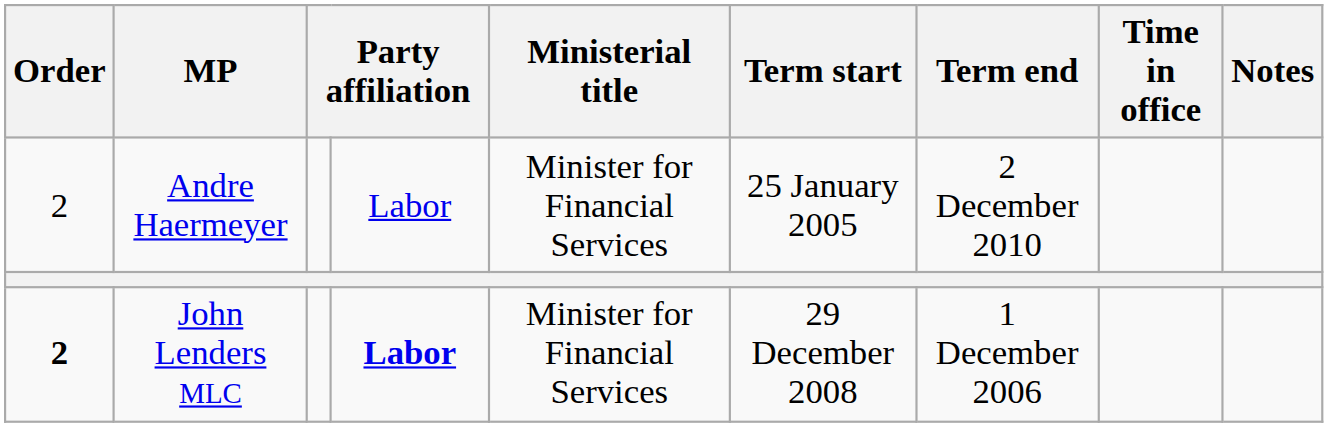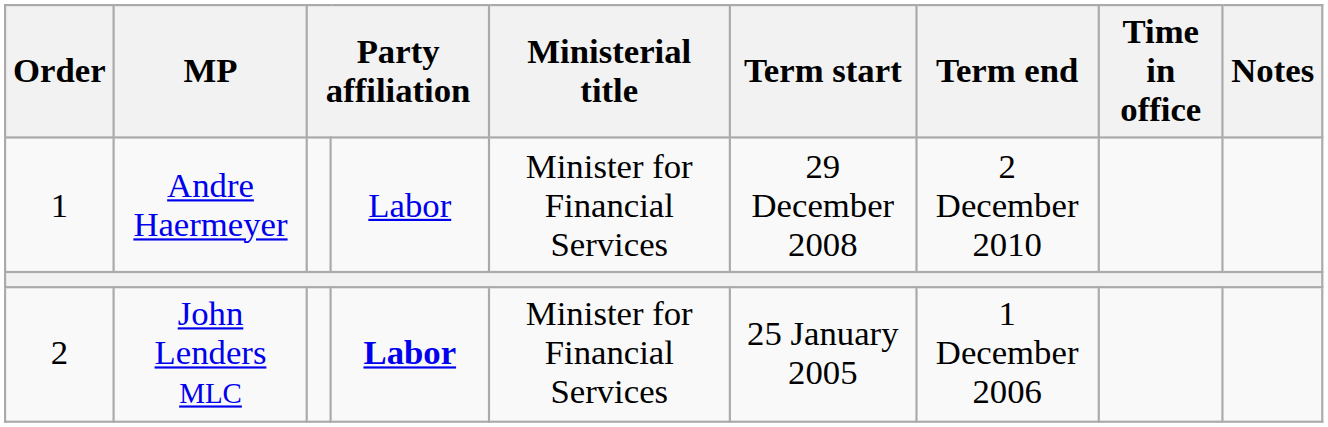 <table class="wikitable" style="text-align:center">
 <tr>
 <th>Order</th>
 <th>MP</th>
 <th colspan="2">Party affiliation</th>
 <th>Ministerial title</th>
 <th>Term start</th>
 <th>Term end</th>
 <th>Time in office</th>
 <th>Notes</th>
 </tr>
 <tr>
-<td>2</td>
+<td>1</td>
 <td><a href='#'>Andre Haermeyer</a> </td>
 <td></td>
 <td><a href='#'>Labor</a></td>
 <td>Minister for Financial Services</td>
-<td>25 January 2005</td>
+<td>29 December 2008</td>
 <td>2 December 2010</td>
 <td></td>
 <td></td>
 </tr>
 <tr>
 <th colspan="9"></th>
 </tr>
 <tr>
-<td><strong>2</strong></td>
+<td>2</td>
 <td><a href='#'>John Lenders</a> <a href='#'><small>MLC</small></a></td>
 <td></td>
 <td><strong><a href='#'>Labor</a></strong></td>
 <td>Minister for Financial Services</td>
-<td>29 December 2008</td>
+<td>25 January 2005</td>
 <td>1 December 2006</td>
 <td></td>
 <td></td>
 </tr>
 </table>
